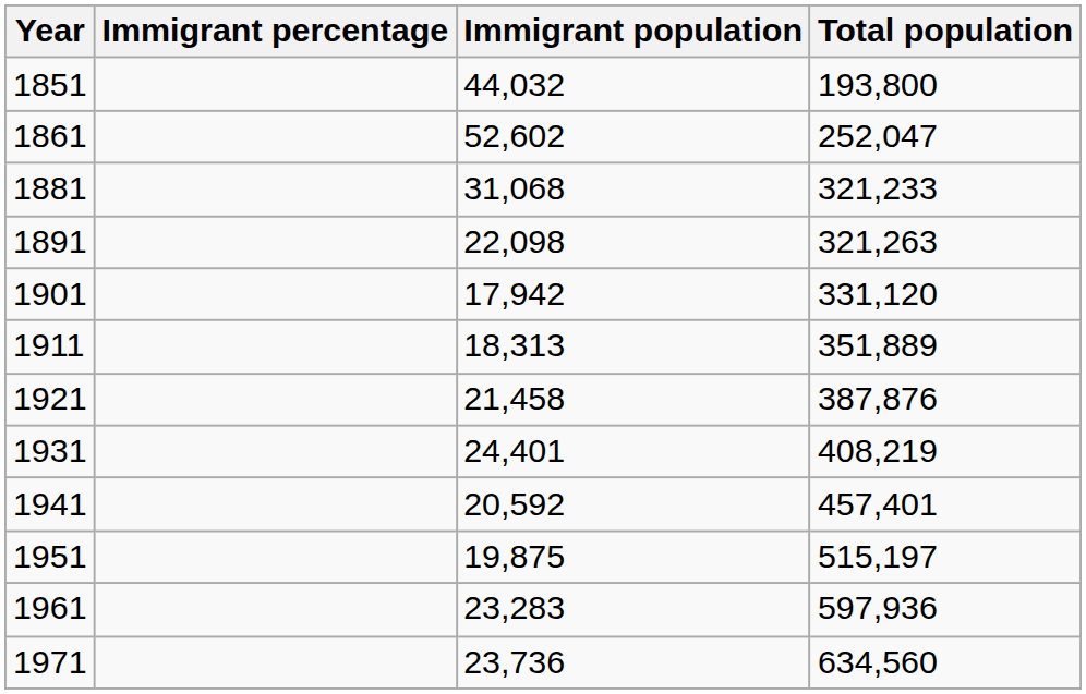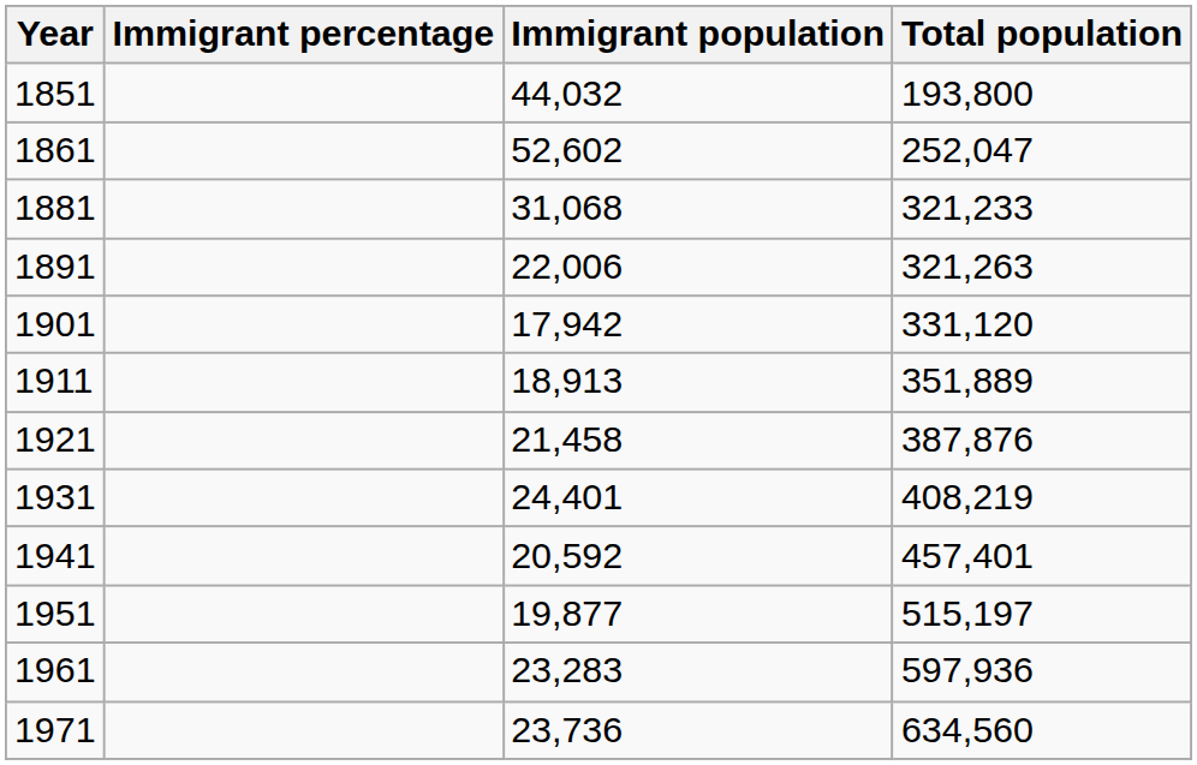 <table class="wikitable sortable">
 <tr>
 <th>Year</th>
 <th>Immigrant percentage</th>
 <th>Immigrant population</th>
 <th>Total population</th>
 </tr>
 <tr>
 <td>1851</td>
 <td></td>
 <td>44,032</td>
 <td>193,800</td>
 </tr>
 <tr>
 <td>1861</td>
 <td></td>
 <td>52,602</td>
 <td>252,047</td>
 </tr>
 <tr>
 <td>1881</td>
 <td></td>
 <td>31,068</td>
 <td>321,233</td>
 </tr>
 <tr>
 <td>1891</td>
 <td></td>
-<td>22,098</td>
+<td>22,006</td>
 <td>321,263</td>
 </tr>
 <tr>
 <td>1901</td>
 <td></td>
 <td>17,942</td>
 <td>331,120</td>
 </tr>
 <tr>
 <td>1911</td>
 <td></td>
-<td>18,313</td>
+<td>18,913</td>
 <td>351,889</td>
 </tr>
 <tr>
 <td>1921</td>
 <td></td>
 <td>21,458</td>
 <td>387,876</td>
 </tr>
 <tr>
 <td>1931</td>
 <td></td>
 <td>24,401</td>
 <td>408,219</td>
 </tr>
 <tr>
 <td>1941</td>
 <td></td>
 <td>20,592</td>
 <td>457,401</td>
 </tr>
 <tr>
 <td>1951</td>
 <td></td>
-<td>19,875</td>
+<td>19,877</td>
 <td>515,197</td>
 </tr>
 <tr>
 <td>1961</td>
 <td></td>
 <td>23,283</td>
 <td>597,936</td>
 </tr>
 <tr>
 <td>1971</td>
 <td></td>
 <td>23,736</td>
 <td>634,560</td>
 </tr>
 </table>
